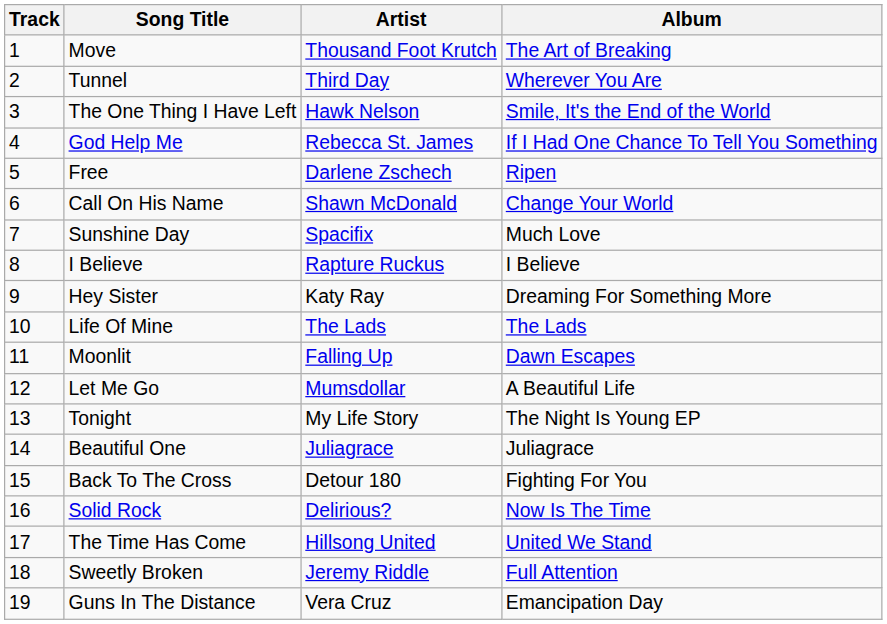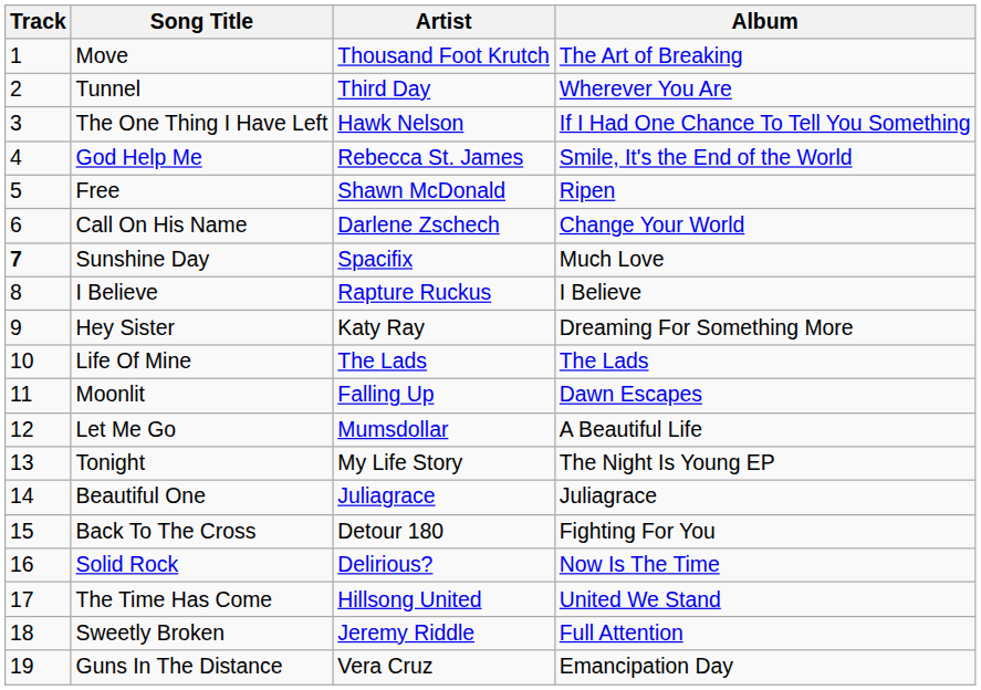 <table class="wikitable">
 <tr>
 <th>Track</th>
 <th>Song Title</th>
 <th>Artist</th>
 <th>Album</th>
 </tr>
 <tr>
 <td>1</td>
 <td>Move</td>
 <td><a href='#'>Thousand Foot Krutch</a></td>
 <td><a href='#'>The Art of Breaking</a></td>
 </tr>
 <tr>
 <td>2</td>
 <td>Tunnel</td>
 <td><a href='#'>Third Day</a></td>
 <td><a href='#'>Wherever You Are</a></td>
 </tr>
 <tr>
 <td>3</td>
 <td>The One Thing I Have Left</td>
 <td><a href='#'>Hawk Nelson</a></td>
-<td><a href='#'>Smile, It's the End of the World</a></td>
+<td><a href='#'>If I Had One Chance To Tell You Something</a></td>
 </tr>
 <tr>
 <td>4</td>
 <td><a href='#'>God Help Me</a></td>
 <td><a href='#'>Rebecca St. James</a></td>
-<td><a href='#'>If I Had One Chance To Tell You Something</a></td>
+<td><a href='#'>Smile, It's the End of the World</a></td>
 </tr>
 <tr>
 <td>5</td>
 <td>Free</td>
-<td><a href='#'>Darlene Zschech</a></td>
+<td><a href='#'>Shawn McDonald</a></td>
 <td><a href='#'>Ripen</a></td>
 </tr>
 <tr>
 <td>6</td>
 <td>Call On His Name</td>
-<td><a href='#'>Shawn McDonald</a></td>
+<td><a href='#'>Darlene Zschech</a></td>
 <td><a href='#'>Change Your World</a></td>
 </tr>
 <tr>
-<td>7</td>
+<td><strong>7</strong></td>
 <td>Sunshine Day</td>
 <td><a href='#'>Spacifix</a></td>
 <td>Much Love</td>
 </tr>
 <tr>
 <td>8</td>
 <td>I Believe</td>
 <td><a href='#'>Rapture Ruckus</a></td>
 <td>I Believe</td>
 </tr>
 <tr>
 <td>9</td>
 <td>Hey Sister</td>
 <td>Katy Ray</td>
 <td>Dreaming For Something More</td>
 </tr>
 <tr>
 <td>10</td>
 <td>Life Of Mine</td>
 <td><a href='#'>The Lads</a></td>
 <td><a href='#'>The Lads</a></td>
 </tr>
 <tr>
 <td>11</td>
 <td>Moonlit</td>
 <td><a href='#'>Falling Up</a></td>
 <td><a href='#'>Dawn Escapes</a></td>
 </tr>
 <tr>
 <td>12</td>
 <td>Let Me Go</td>
 <td><a href='#'>Mumsdollar</a></td>
 <td>A Beautiful Life</td>
 </tr>
 <tr>
 <td>13</td>
 <td>Tonight</td>
 <td>My Life Story</td>
 <td>The Night Is Young EP</td>
 </tr>
 <tr>
 <td>14</td>
 <td>Beautiful One</td>
 <td><a href='#'>Juliagrace</a></td>
 <td>Juliagrace</td>
 </tr>
 <tr>
 <td>15</td>
 <td>Back To The Cross</td>
 <td>Detour 180</td>
 <td>Fighting For You</td>
 </tr>
 <tr>
 <td>16</td>
 <td><a href='#'>Solid Rock</a></td>
 <td><a href='#'>Delirious?</a></td>
 <td><a href='#'>Now Is The Time</a></td>
 </tr>
 <tr>
 <td>17</td>
 <td>The Time Has Come</td>
 <td><a href='#'>Hillsong United</a></td>
 <td><a href='#'>United We Stand</a></td>
 </tr>
 <tr>
 <td>18</td>
 <td>Sweetly Broken</td>
 <td><a href='#'>Jeremy Riddle</a></td>
 <td><a href='#'>Full Attention</a></td>
 </tr>
 <tr>
 <td>19</td>
 <td>Guns In The Distance</td>
 <td>Vera Cruz</td>
 <td>Emancipation Day</td>
 </tr>
 </table>
